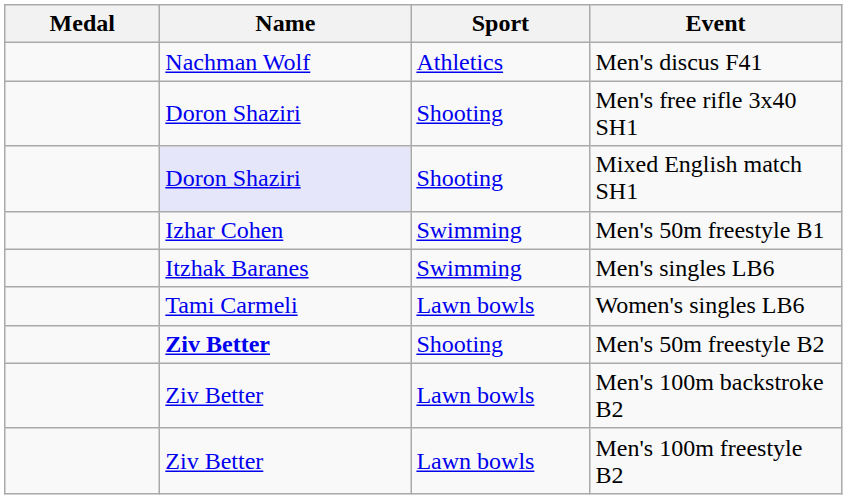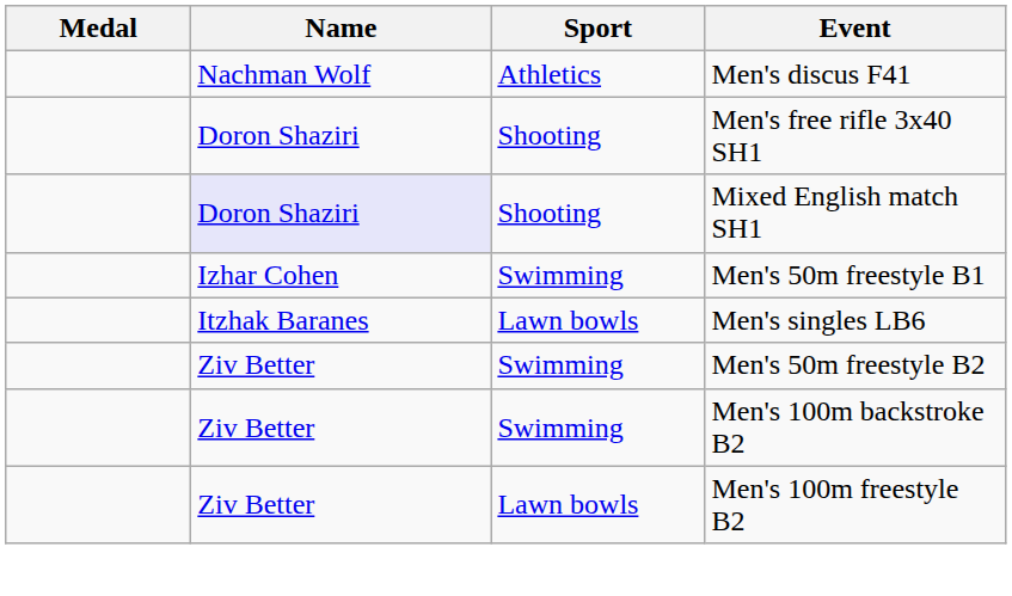 <table class="wikitable">
 <tr>
 <th style="width:6em">Medal</th>
 <th style="width:10em">Name</th>
 <th style="width:7em">Sport</th>
 <th style="width:10em">Event</th>
 </tr>
 <tr>
 <td></td>
 <td><a href='#'>Nachman Wolf</a></td>
 <td><a href='#'>Athletics</a></td>
 <td>Men's discus F41</td>
 </tr>
 <tr>
 <td></td>
 <td><a href='#'>Doron Shaziri</a></td>
 <td><a href='#'>Shooting</a></td>
 <td>Men's free rifle 3x40 SH1</td>
 </tr>
 <tr>
 <td></td>
 <td style="background: lavender;"><a href='#'>Doron Shaziri</a></td>
 <td><a href='#'>Shooting</a></td>
 <td>Mixed English match SH1</td>
 </tr>
 <tr>
 <td></td>
 <td><a href='#'>Izhar Cohen</a></td>
 <td><a href='#'>Swimming</a></td>
 <td>Men's 50m freestyle B1</td>
 </tr>
 <tr>
 <td></td>
 <td><a href='#'>Itzhak Baranes</a></td>
-<td><a href='#'>Swimming</a></td>
+<td><a href='#'>Lawn bowls</a></td>
 <td>Men's singles LB6</td>
 </tr>
 <tr>
 <td></td>
-<td><a href='#'>Tami Carmeli</a></td>
-<td><a href='#'>Lawn bowls</a></td>
-<td>Women's singles LB6</td>
-</tr>
-<tr>
-<td></td>
-<td><strong><a href='#'>Ziv Better</a></strong></td>
-<td><a href='#'>Shooting</a></td>
+<td><a href='#'>Ziv Better</a></td>
+<td><a href='#'>Swimming</a></td>
 <td>Men's 50m freestyle B2</td>
 </tr>
 <tr>
 <td></td>
 <td><a href='#'>Ziv Better</a></td>
-<td><a href='#'>Lawn bowls</a></td>
+<td><a href='#'>Swimming</a></td>
 <td>Men's 100m backstroke B2</td>
 </tr>
 <tr>
 <td></td>
 <td><a href='#'>Ziv Better</a></td>
 <td><a href='#'>Lawn bowls</a></td>
 <td>Men's 100m freestyle B2</td>
 </tr>
 </table>
